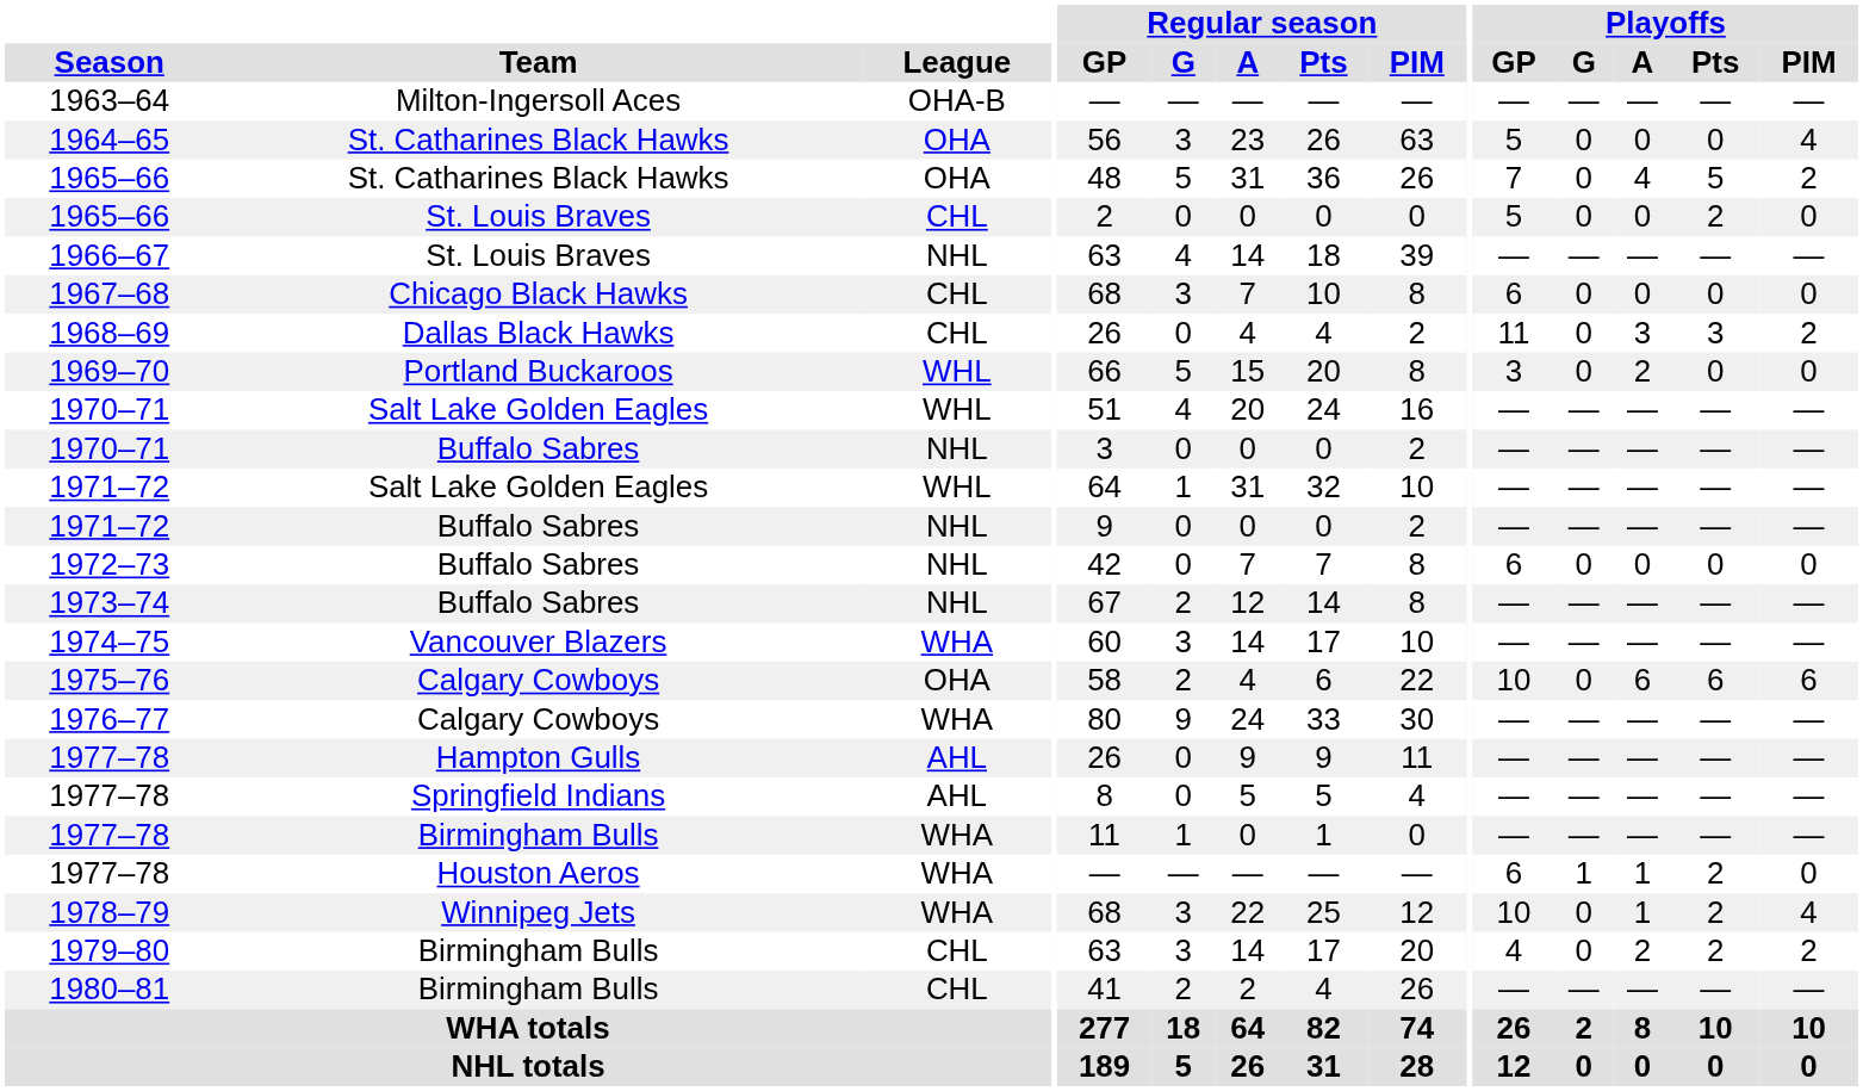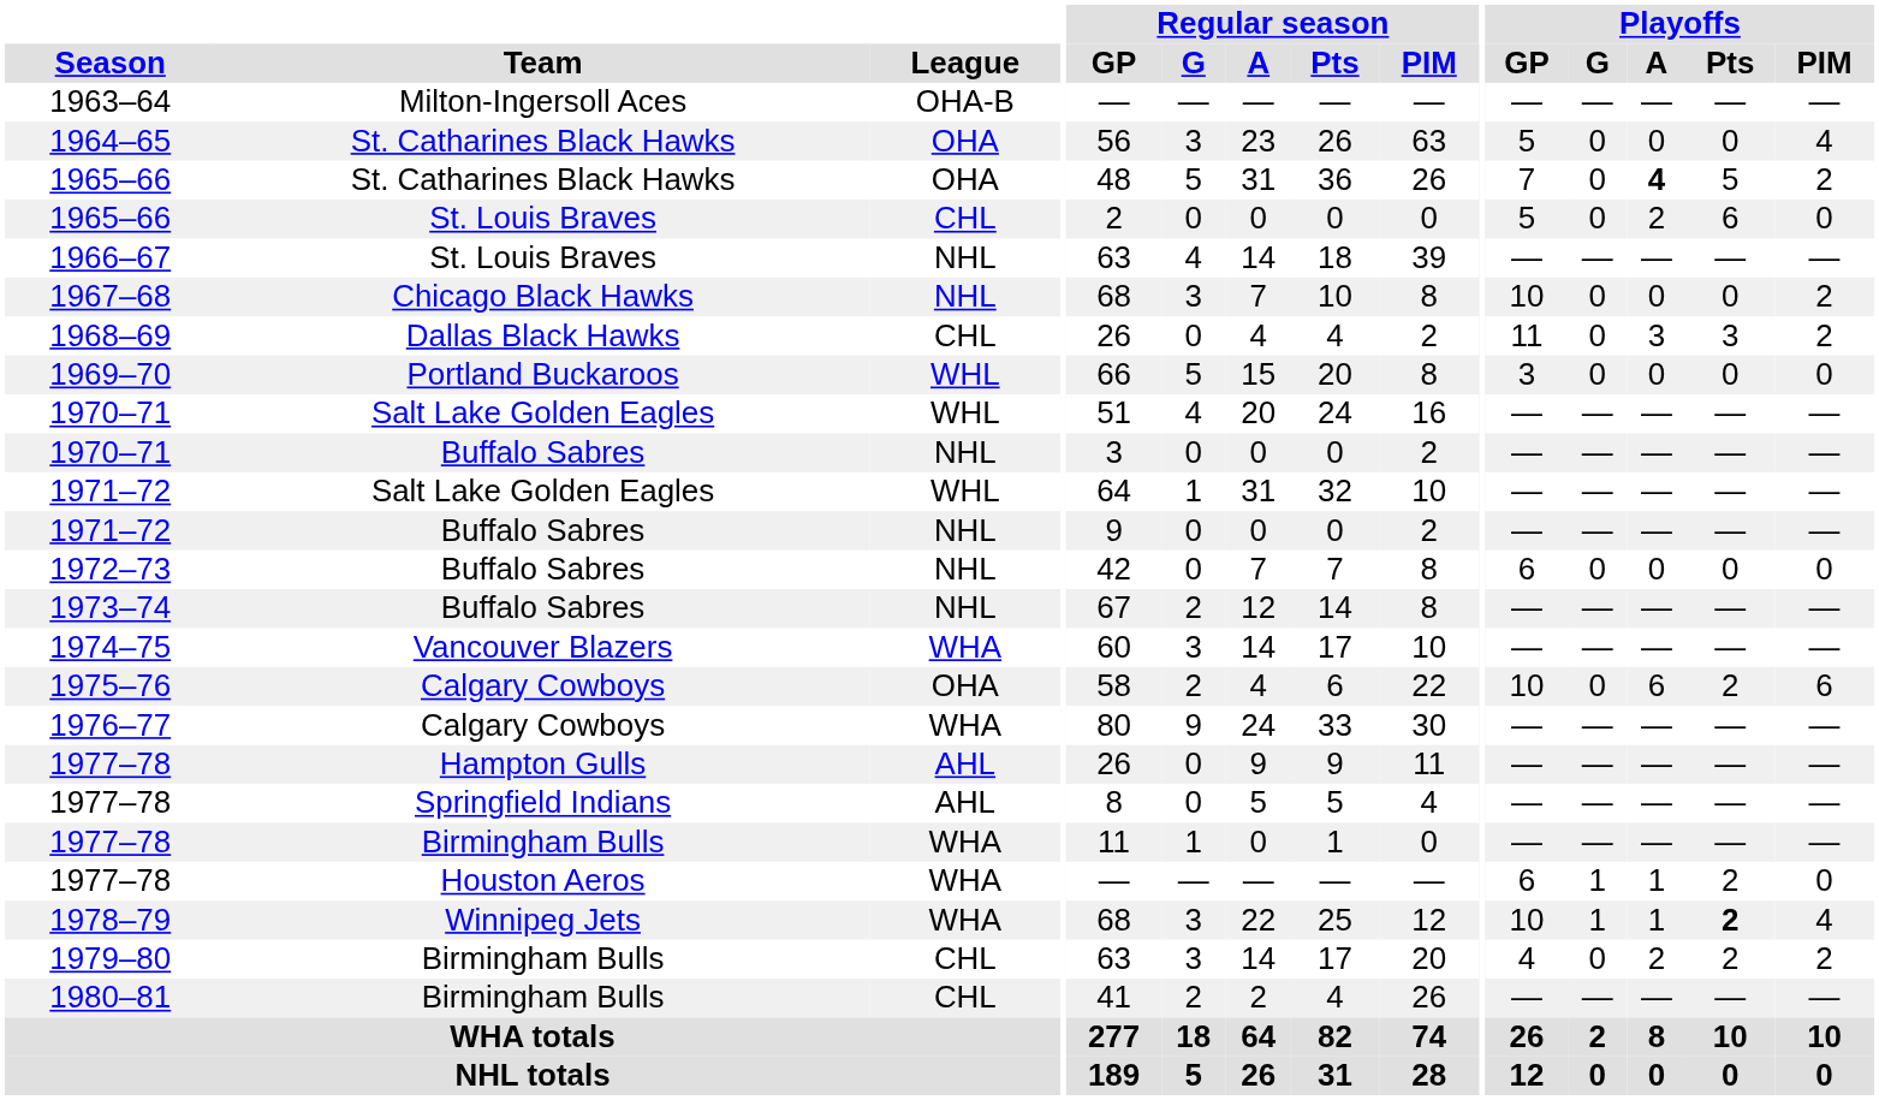 <table border="0" cellpadding="1" cellspacing="0" style="text-align:center; width:60em">
 <tr bgcolor="#e0e0e0">
 <th colspan="3" bgcolor="#ffffff"></th>
 <th rowspan="100" bgcolor="#ffffff"></th>
 <th colspan="5"><a href='#'>Regular season</a></th>
 <th rowspan="100" bgcolor="#ffffff"></th>
 <th colspan="5"><a href='#'>Playoffs</a></th>
 </tr>
 <tr bgcolor="#e0e0e0">
 <th><a href='#'>Season</a></th>
 <th>Team</th>
 <th>League</th>
 <th>GP</th>
 <th><a href='#'>G</a></th>
 <th><a href='#'>A</a></th>
 <th><a href='#'>Pts</a></th>
 <th><a href='#'>PIM</a></th>
 <th>GP</th>
 <th>G</th>
 <th>A</th>
 <th>Pts</th>
 <th>PIM</th>
 </tr>
 <tr>
 <td>1963–64</td>
 <td>Milton-Ingersoll Aces</td>
 <td>OHA-B</td>
 <td>—</td>
 <td>—</td>
 <td>—</td>
 <td>—</td>
 <td>—</td>
 <td>—</td>
 <td>—</td>
 <td>—</td>
 <td>—</td>
 <td>—</td>
 </tr>
 <tr bgcolor="#f0f0f0">
 <td><a href='#'>1964–65</a></td>
 <td><a href='#'>St. Catharines Black Hawks</a></td>
 <td><a href='#'>OHA</a></td>
 <td>56</td>
 <td>3</td>
 <td>23</td>
 <td>26</td>
 <td>63</td>
 <td>5</td>
 <td>0</td>
 <td>0</td>
 <td>0</td>
 <td>4</td>
 </tr>
 <tr>
 <td><a href='#'>1965–66</a></td>
 <td>St. Catharines Black Hawks</td>
 <td>OHA</td>
 <td>48</td>
 <td>5</td>
 <td>31</td>
 <td>36</td>
 <td>26</td>
 <td>7</td>
 <td>0</td>
-<td>4</td>
+<td><strong>4</strong></td>
 <td>5</td>
 <td>2</td>
 </tr>
 <tr bgcolor="#f0f0f0">
 <td><a href='#'>1965–66</a></td>
 <td><a href='#'>St. Louis Braves</a></td>
 <td><a href='#'>CHL</a></td>
 <td>2</td>
 <td>0</td>
 <td>0</td>
 <td>0</td>
 <td>0</td>
 <td>5</td>
 <td>0</td>
-<td>0</td>
 <td>2</td>
+<td>6</td>
 <td>0</td>
 </tr>
 <tr>
 <td><a href='#'>1966–67</a></td>
 <td>St. Louis Braves</td>
 <td>NHL</td>
 <td>63</td>
 <td>4</td>
 <td>14</td>
 <td>18</td>
 <td>39</td>
 <td>—</td>
 <td>—</td>
 <td>—</td>
 <td>—</td>
 <td>—</td>
 </tr>
 <tr bgcolor="#f0f0f0">
 <td><a href='#'>1967–68</a></td>
 <td><a href='#'>Chicago Black Hawks</a></td>
-<td>CHL</td>
+<td><a href='#'>NHL</a></td>
 <td>68</td>
 <td>3</td>
 <td>7</td>
 <td>10</td>
 <td>8</td>
-<td>6</td>
+<td>10</td>
 <td>0</td>
 <td>0</td>
 <td>0</td>
-<td>0</td>
+<td>2</td>
 </tr>
 <tr>
 <td><a href='#'>1968–69</a></td>
 <td><a href='#'>Dallas Black Hawks</a></td>
 <td>CHL</td>
 <td>26</td>
 <td>0</td>
 <td>4</td>
 <td>4</td>
 <td>2</td>
 <td>11</td>
 <td>0</td>
 <td>3</td>
 <td>3</td>
 <td>2</td>
 </tr>
 <tr bgcolor="#f0f0f0">
 <td><a href='#'>1969–70</a></td>
 <td><a href='#'>Portland Buckaroos</a></td>
 <td><a href='#'>WHL</a></td>
 <td>66</td>
 <td>5</td>
 <td>15</td>
 <td>20</td>
 <td>8</td>
 <td>3</td>
 <td>0</td>
-<td>2</td>
+<td>0</td>
 <td>0</td>
 <td>0</td>
 </tr>
 <tr>
 <td><a href='#'>1970–71</a></td>
 <td><a href='#'>Salt Lake Golden Eagles</a></td>
 <td>WHL</td>
 <td>51</td>
 <td>4</td>
 <td>20</td>
 <td>24</td>
 <td>16</td>
 <td>—</td>
 <td>—</td>
 <td>—</td>
 <td>—</td>
 <td>—</td>
 </tr>
 <tr bgcolor="#f0f0f0">
 <td><a href='#'>1970–71</a></td>
 <td><a href='#'>Buffalo Sabres</a></td>
 <td>NHL</td>
 <td>3</td>
 <td>0</td>
 <td>0</td>
 <td>0</td>
 <td>2</td>
 <td>—</td>
 <td>—</td>
 <td>—</td>
 <td>—</td>
 <td>—</td>
 </tr>
 <tr>
 <td><a href='#'>1971–72</a></td>
 <td>Salt Lake Golden Eagles</td>
 <td>WHL</td>
 <td>64</td>
 <td>1</td>
 <td>31</td>
 <td>32</td>
 <td>10</td>
 <td>—</td>
 <td>—</td>
 <td>—</td>
 <td>—</td>
 <td>—</td>
 </tr>
 <tr bgcolor="#f0f0f0">
 <td><a href='#'>1971–72</a></td>
 <td>Buffalo Sabres</td>
 <td>NHL</td>
 <td>9</td>
 <td>0</td>
 <td>0</td>
 <td>0</td>
 <td>2</td>
 <td>—</td>
 <td>—</td>
 <td>—</td>
 <td>—</td>
 <td>—</td>
 </tr>
 <tr>
 <td><a href='#'>1972–73</a></td>
 <td>Buffalo Sabres</td>
 <td>NHL</td>
 <td>42</td>
 <td>0</td>
 <td>7</td>
 <td>7</td>
 <td>8</td>
 <td>6</td>
 <td>0</td>
 <td>0</td>
 <td>0</td>
 <td>0</td>
 </tr>
 <tr bgcolor="#f0f0f0">
 <td><a href='#'>1973–74</a></td>
 <td>Buffalo Sabres</td>
 <td>NHL</td>
 <td>67</td>
 <td>2</td>
 <td>12</td>
 <td>14</td>
 <td>8</td>
 <td>—</td>
 <td>—</td>
 <td>—</td>
 <td>—</td>
 <td>—</td>
 </tr>
 <tr>
 <td><a href='#'>1974–75</a></td>
 <td><a href='#'>Vancouver Blazers</a></td>
 <td><a href='#'>WHA</a></td>
 <td>60</td>
 <td>3</td>
 <td>14</td>
 <td>17</td>
 <td>10</td>
 <td>—</td>
 <td>—</td>
 <td>—</td>
 <td>—</td>
 <td>—</td>
 </tr>
 <tr bgcolor="#f0f0f0">
 <td><a href='#'>1975–76</a></td>
 <td><a href='#'>Calgary Cowboys</a></td>
 <td>OHA</td>
 <td>58</td>
 <td>2</td>
 <td>4</td>
 <td>6</td>
 <td>22</td>
 <td>10</td>
 <td>0</td>
 <td>6</td>
-<td>6</td>
+<td>2</td>
 <td>6</td>
 </tr>
 <tr>
 <td><a href='#'>1976–77</a></td>
 <td>Calgary Cowboys</td>
 <td>WHA</td>
 <td>80</td>
 <td>9</td>
 <td>24</td>
 <td>33</td>
 <td>30</td>
 <td>—</td>
 <td>—</td>
 <td>—</td>
 <td>—</td>
 <td>—</td>
 </tr>
 <tr bgcolor="#f0f0f0">
 <td><a href='#'>1977–78</a></td>
 <td><a href='#'>Hampton Gulls</a></td>
 <td><a href='#'>AHL</a></td>
 <td>26</td>
 <td>0</td>
 <td>9</td>
 <td>9</td>
 <td>11</td>
 <td>—</td>
 <td>—</td>
 <td>—</td>
 <td>—</td>
 <td>—</td>
 </tr>
 <tr>
 <td>1977–78</td>
 <td><a href='#'>Springfield Indians</a></td>
 <td>AHL</td>
 <td>8</td>
 <td>0</td>
 <td>5</td>
 <td>5</td>
 <td>4</td>
 <td>—</td>
 <td>—</td>
 <td>—</td>
 <td>—</td>
 <td>—</td>
 </tr>
 <tr bgcolor="#f0f0f0">
 <td><a href='#'>1977–78</a></td>
 <td><a href='#'>Birmingham Bulls</a></td>
 <td>WHA</td>
 <td>11</td>
 <td>1</td>
 <td>0</td>
 <td>1</td>
 <td>0</td>
 <td>—</td>
 <td>—</td>
 <td>—</td>
 <td>—</td>
 <td>—</td>
 </tr>
 <tr>
 <td>1977–78</td>
 <td><a href='#'>Houston Aeros</a></td>
 <td>WHA</td>
 <td>—</td>
 <td>—</td>
 <td>—</td>
 <td>—</td>
 <td>—</td>
 <td>6</td>
 <td>1</td>
 <td>1</td>
 <td>2</td>
 <td>0</td>
 </tr>
 <tr bgcolor="#f0f0f0">
 <td><a href='#'>1978–79</a></td>
 <td><a href='#'>Winnipeg Jets</a></td>
 <td>WHA</td>
 <td>68</td>
 <td>3</td>
 <td>22</td>
 <td>25</td>
 <td>12</td>
 <td>10</td>
-<td>0</td>
 <td>1</td>
-<td>2</td>
+<td>1</td>
+<td><strong>2</strong></td>
 <td>4</td>
 </tr>
 <tr>
 <td><a href='#'>1979–80</a></td>
 <td>Birmingham Bulls</td>
 <td>CHL</td>
 <td>63</td>
 <td>3</td>
 <td>14</td>
 <td>17</td>
 <td>20</td>
 <td>4</td>
 <td>0</td>
 <td>2</td>
 <td>2</td>
 <td>2</td>
 </tr>
 <tr bgcolor="#f0f0f0">
 <td><a href='#'>1980–81</a></td>
 <td>Birmingham Bulls</td>
 <td>CHL</td>
 <td>41</td>
 <td>2</td>
 <td>2</td>
 <td>4</td>
 <td>26</td>
 <td>—</td>
 <td>—</td>
 <td>—</td>
 <td>—</td>
 <td>—</td>
 </tr>
 <tr bgcolor="#e0e0e0">
 <th colspan="3">WHA totals</th>
 <th>277</th>
 <th>18</th>
 <th>64</th>
 <th>82</th>
 <th>74</th>
 <th>26</th>
 <th>2</th>
 <th>8</th>
 <th>10</th>
 <th>10</th>
 </tr>
 <tr bgcolor="#e0e0e0">
 <th colspan="3">NHL totals</th>
 <th>189</th>
 <th>5</th>
 <th>26</th>
 <th>31</th>
 <th>28</th>
 <th>12</th>
 <th>0</th>
 <th>0</th>
 <th>0</th>
 <th>0</th>
 </tr>
 </table>
